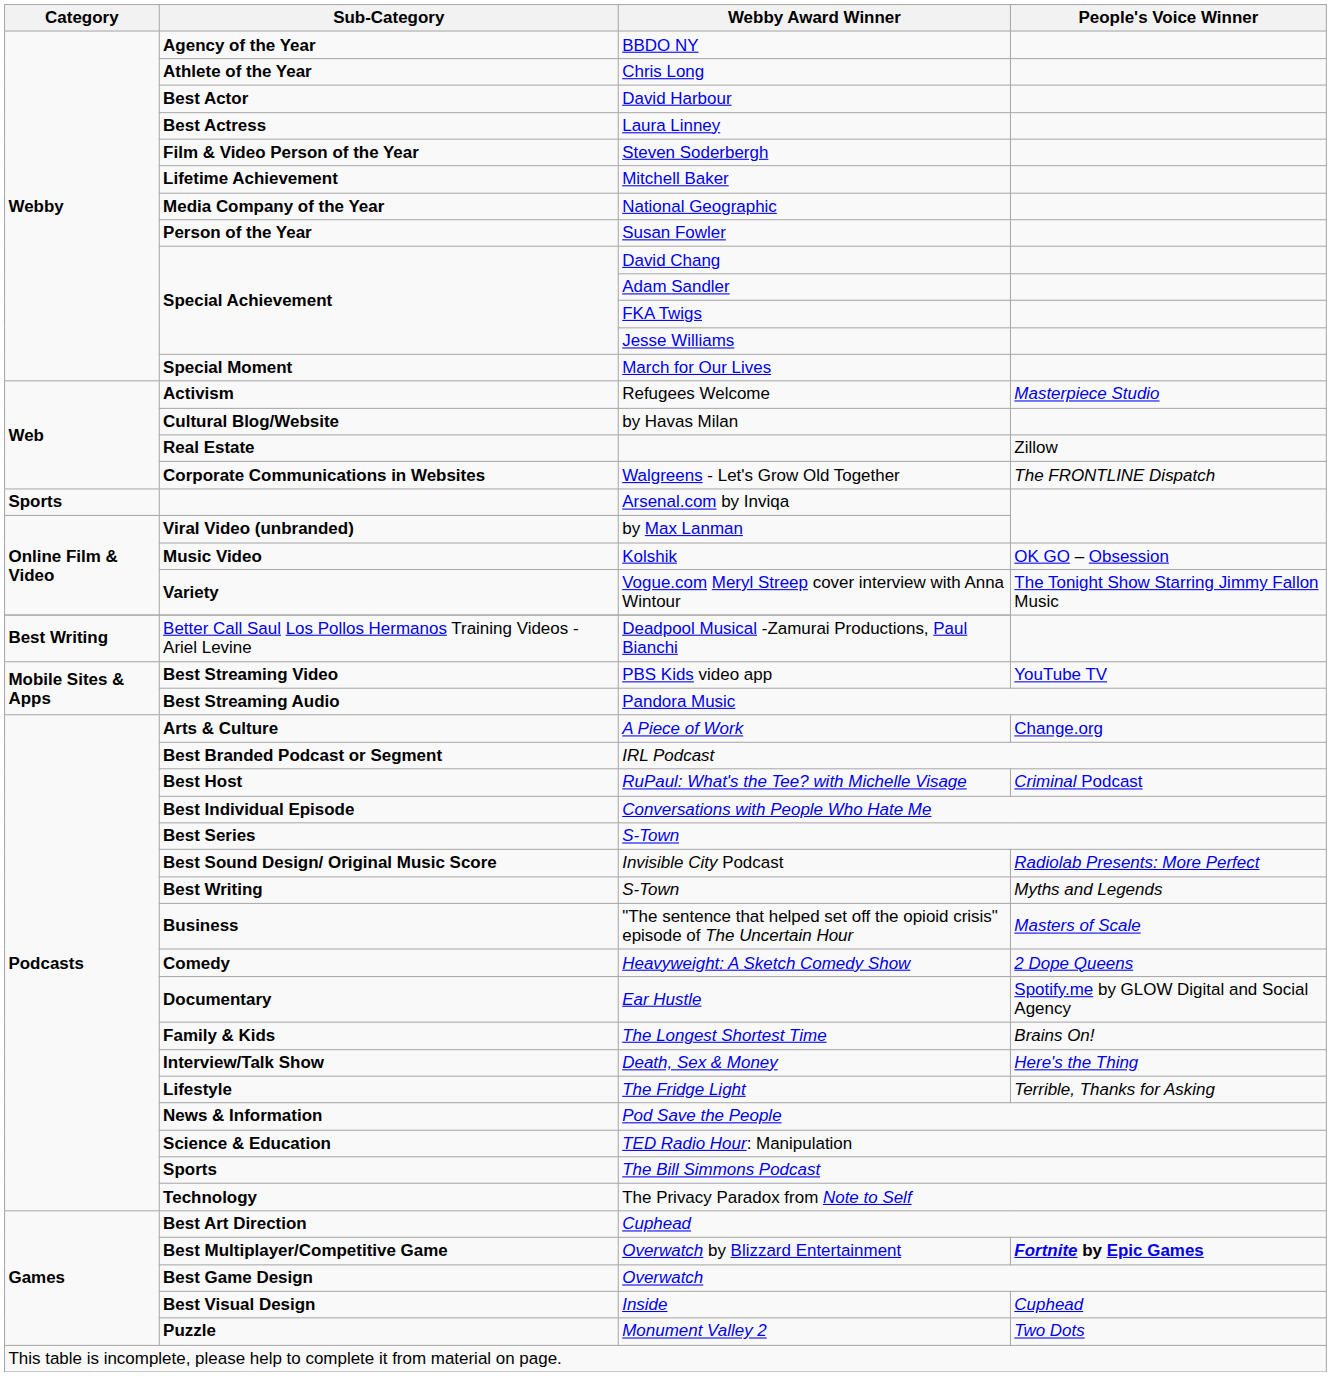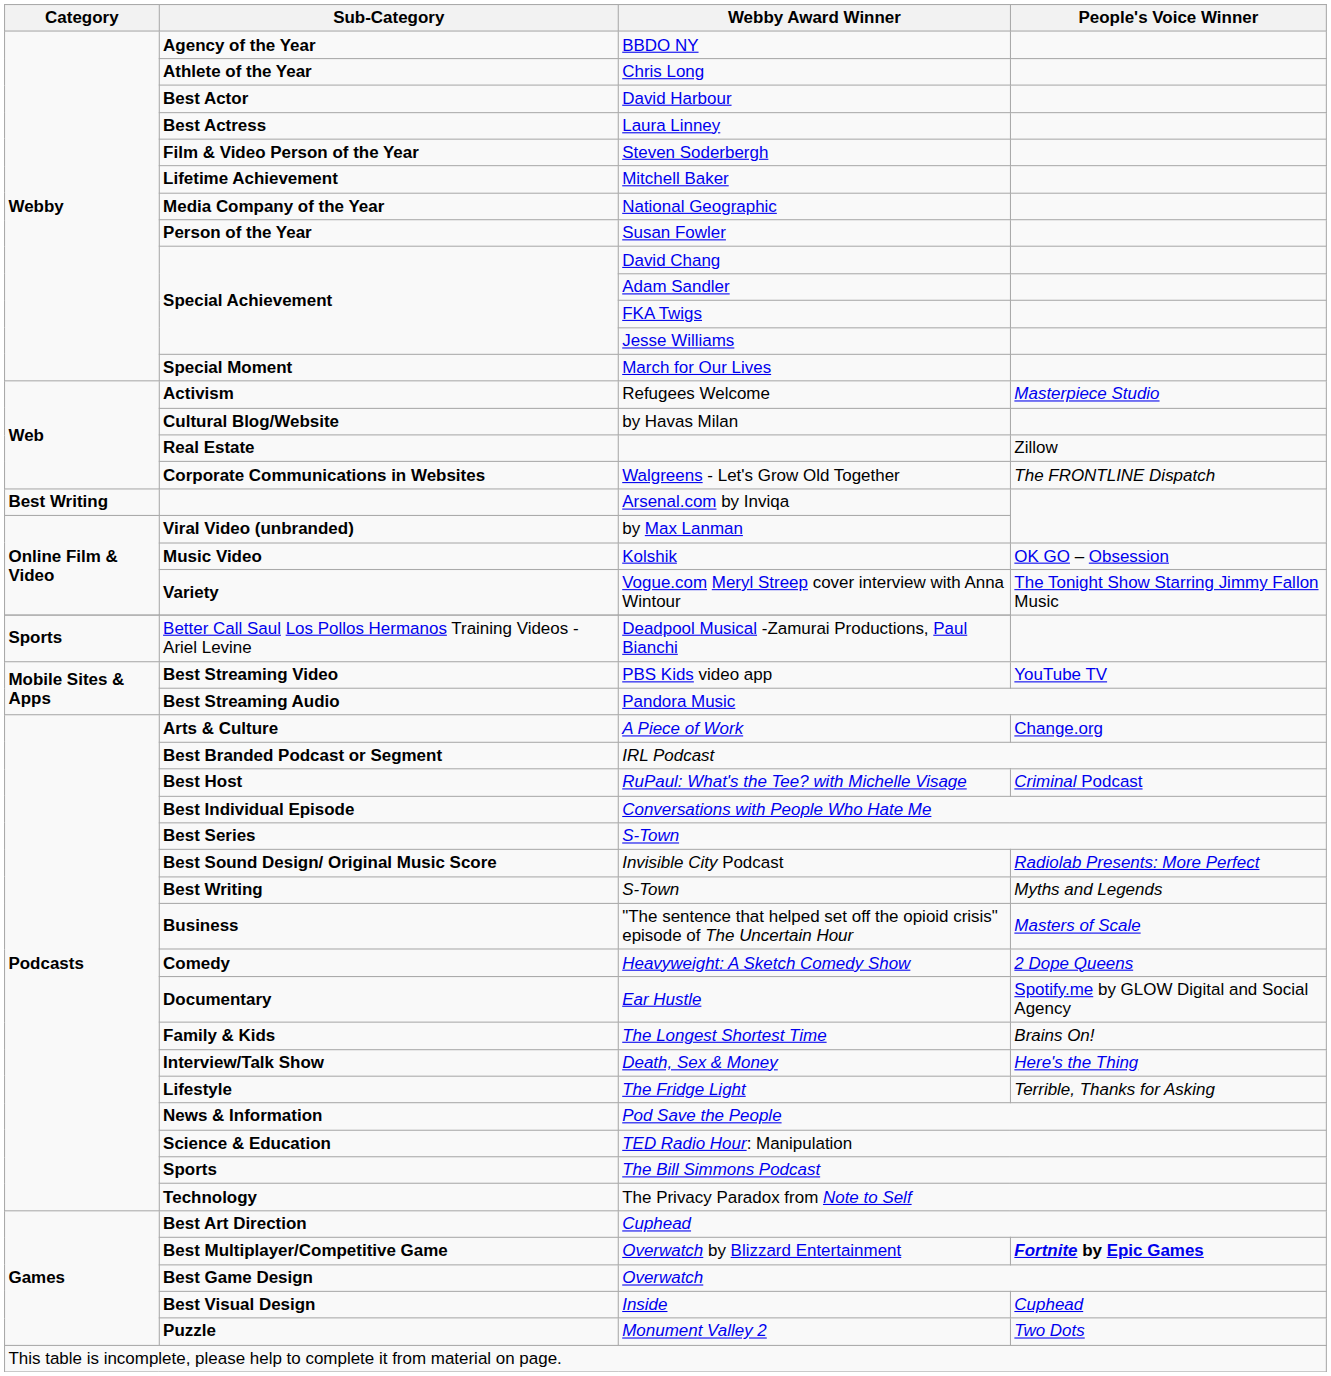 <table class="wikitable">
 <tr>
 <th>Category</th>
 <th>Sub-Category<br></th>
 <th>Webby Award Winner</th>
 <th>People's Voice Winner</th>
 </tr>
 <tr>
 <td rowspan="13"><strong>Webby</strong></td>
 <td><strong>Agency of the Year</strong></td>
 <td><a href='#'>BBDO NY</a></td>
 <td></td>
 </tr>
 <tr>
 <td><strong>Athlete of the Year</strong></td>
 <td><a href='#'>Chris Long</a></td>
 <td></td>
 </tr>
 <tr>
 <td><strong>Best Actor</strong></td>
 <td><a href='#'>David Harbour</a></td>
 <td></td>
 </tr>
 <tr>
 <td><strong>Best Actress</strong></td>
 <td><a href='#'>Laura Linney</a></td>
 <td></td>
 </tr>
 <tr>
 <td><strong>Film & Video Person of the Year</strong></td>
 <td><a href='#'>Steven Soderbergh</a></td>
 <td></td>
 </tr>
 <tr>
 <td><strong>Lifetime Achievement</strong></td>
 <td><a href='#'>Mitchell Baker</a></td>
 <td></td>
 </tr>
 <tr>
 <td><strong>Media Company of the Year</strong></td>
 <td><a href='#'>National Geographic</a></td>
 <td></td>
 </tr>
 <tr>
 <td><strong>Person of the Year</strong></td>
 <td><a href='#'>Susan Fowler</a></td>
 <td></td>
 </tr>
 <tr>
 <td rowspan="4"><strong>Special Achievement</strong></td>
 <td><a href='#'>David Chang</a></td>
 <td></td>
 </tr>
 <tr>
 <td><a href='#'>Adam Sandler</a></td>
 <td></td>
 </tr>
 <tr>
 <td><a href='#'>FKA Twigs</a></td>
 <td></td>
 </tr>
 <tr>
 <td><a href='#'>Jesse Williams</a></td>
 <td></td>
 </tr>
 <tr>
 <td><strong>Special Moment</strong></td>
 <td><a href='#'>March for Our Lives</a></td>
 <td></td>
 </tr>
 <tr>
 <td rowspan="4"><strong>Web</strong></td>
 <td><strong>Activism</strong></td>
 <td>Refugees Welcome</td>
 <td><em><a href='#'>Masterpiece Studio</a></em></td>
 </tr>
 <tr>
 <td><strong>Cultural Blog/Website</strong></td>
 <td> by Havas Milan</td>
 </tr>
 <tr>
 <td><strong>Real Estate</strong></td>
 <td></td>
 <td>Zillow</td>
 </tr>
 <tr>
 <td><strong>Corporate Communications in Websites</strong></td>
 <td><a href='#'>Walgreens</a> - Let's Grow Old Together</td>
 <td><em>The FRONTLINE Dispatch</em></td>
 </tr>
 <tr>
-<td><strong>Sports</strong></td>
+<td><strong>Best Writing</strong></td>
 <td></td>
 <td><a href='#'>Arsenal.com</a> by Inviqa</td>
 </tr>
 <tr>
 <td rowspan="3"><strong>Online Film & Video</strong></td>
 <td rowspan="1"><strong>Viral Video (unbranded)</strong></td>
 <td rowspan="1"> by <a href='#'>Max Lanman</a></td>
 </tr>
 <tr>
 <td rowspan="1"><strong>Music Video</strong></td>
 <td rowspan="1"><a href='#'>Kolshik</a></td>
 <td rowspan="1"><a href='#'>OK GO</a> – <a href='#'>Obsession</a></td>
 </tr>
 <tr>
 <td><strong>Variety</strong></td>
 <td><a href='#'>Vogue.com</a> <a href='#'>Meryl Streep</a> cover interview with Anna Wintour</td>
 <td><a href='#'>The Tonight Show Starring Jimmy Fallon</a> Music</td>
 </tr>
 <tr>
 </tr>
 <tr>
-<td><strong>Best Writing</strong></td>
+<td><strong>Sports</strong></td>
 <td><a href='#'>Better Call Saul</a> <a href='#'>Los Pollos Hermanos</a> Training Videos - Ariel Levine</td>
 <td><a href='#'>Deadpool Musical</a> -Zamurai Productions, <a href='#'>Paul Bianchi</a></td>
 </tr>
 <tr>
 <td rowspan="2"><strong>Mobile Sites & Apps</strong></td>
 <td rowspan="1"><strong>Best Streaming Video</strong></td>
 <td><a href='#'>PBS Kids</a> video app</td>
 <td><a href='#'>YouTube TV</a></td>
 </tr>
 <tr>
 <td rowspan="1"><strong>Best Streaming Audio</strong></td>
 <td colspan="2"><a href='#'>Pandora Music</a></td>
 </tr>
 <tr>
 <td rowspan="17"><strong>Podcasts</strong></td>
 <td><strong>Arts & Culture</strong></td>
 <td><em><a href='#'>A Piece of Work</a></em></td>
 <td><a href='#'>Change.org</a></td>
 </tr>
 <tr>
 <td><strong>Best Branded Podcast or Segment</strong></td>
 <td colspan="2"><em>IRL Podcast</em></td>
 </tr>
 <tr>
 <td><strong>Best Host</strong></td>
 <td><a href='#'><em>RuPaul: What's the Tee? with Michelle Visage</em></a></td>
 <td><a href='#'><em>Criminal</em> Podcast</a></td>
 </tr>
 <tr>
 <td><strong>Best Individual Episode</strong></td>
 <td colspan="2"><em><a href='#'>Conversations with People Who Hate Me</a></em></td>
 </tr>
 <tr>
 <td><strong>Best Series</strong></td>
 <td colspan="2"><em><a href='#'>S-Town</a></em></td>
 </tr>
 <tr>
 <td><strong>Best Sound Design/ Original Music Score</strong></td>
 <td><em>Invisible City</em> Podcast</td>
 <td><a href='#'><em>Radiolab Presents: More Perfect</em></a></td>
 </tr>
 <tr>
 <td><strong>Best Writing</strong></td>
 <td><em>S-Town</em></td>
 <td><em>Myths and Legends</em></td>
 </tr>
 <tr>
 <td><strong>Business</strong></td>
 <td>"The sentence that helped set off the opioid crisis" <br>episode of <em>The Uncertain Hour</em></td>
 <td><em><a href='#'>Masters of Scale</a></em></td>
 </tr>
 <tr>
 <td><strong>Comedy</strong></td>
 <td><em><a href='#'>Heavyweight: A Sketch Comedy Show</a></em></td>
 <td><em><a href='#'>2 Dope Queens</a></em></td>
 </tr>
 <tr>
 <td><strong>Documentary</strong></td>
 <td><em><a href='#'>Ear Hustle</a></em></td>
 <td><a href='#'>Spotify.me</a> by GLOW Digital and Social Agency</td>
 </tr>
 <tr>
 <td><strong>Family & Kids</strong></td>
 <td><em><a href='#'>The Longest Shortest Time</a></em></td>
 <td><em>Brains On!</em></td>
 </tr>
 <tr>
 <td><strong>Interview/Talk Show</strong></td>
 <td><a href='#'><em>Death, Sex & Money</em></a></td>
 <td><em><a href='#'>Here's the Thing</a></em></td>
 </tr>
 <tr>
 <td><strong>Lifestyle</strong></td>
 <td><em><a href='#'>The Fridge Light</a></em></td>
 <td><em>Terrible, Thanks for Asking</em></td>
 </tr>
 <tr>
 <td><strong>News & Information</strong></td>
 <td colspan="2"><em><a href='#'>Pod Save the People</a></em></td>
 </tr>
 <tr>
 <td><strong>Science & Education</strong></td>
 <td colspan="2"><em><a href='#'>TED Radio Hour</a></em>: Manipulation</td>
 </tr>
 <tr>
 <td><strong>Sports</strong></td>
 <td colspan="2"><em><a href='#'>The Bill Simmons Podcast</a></em></td>
 </tr>
 <tr>
 <td><strong>Technology</strong></td>
 <td colspan="2">The Privacy Paradox from <em><a href='#'>Note to Self</a></em></td>
 </tr>
 <tr>
 <td rowspan="5"><strong>Games</strong></td>
 <td rowspan="1"><strong>Best Art Direction</strong></td>
 <td colspan="2"><em><a href='#'>Cuphead</a></em></td>
 </tr>
 <tr>
 <td rowspan="1"><strong>Best Multiplayer/Competitive Game</strong></td>
 <td><a href='#'><em>Overwatch</em></a> by <a href='#'>Blizzard Entertainment</a></td>
 <td><strong><em><a href='#'>Fortnite</a></em> by <a href='#'>Epic Games</a></strong></td>
 </tr>
 <tr>
 <td rowspan="1"><strong>Best Game Design</strong></td>
 <td colspan="2"><a href='#'><em>Overwatch</em></a></td>
 </tr>
 <tr>
 <td rowspan="1"><strong>Best Visual Design</strong></td>
 <td><em><a href='#'>Inside</a></em></td>
 <td><em><a href='#'>Cuphead</a></em></td>
 </tr>
 <tr>
 <td rowspan="1"><strong>Puzzle</strong></td>
 <td><em><a href='#'>Monument Valley 2</a></em></td>
 <td><em><a href='#'>Two Dots</a></em></td>
 </tr>
 <tr>
 <td colspan="4">This table is incomplete, please help to complete it from material on  page.</td>
 </tr>
 </table>
